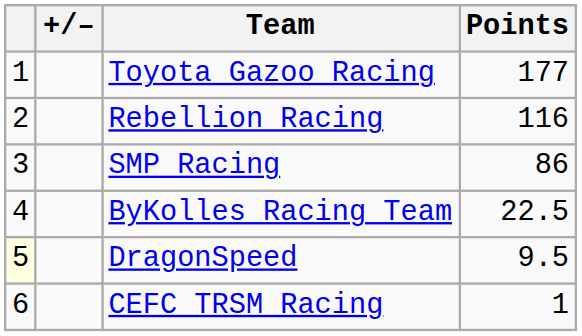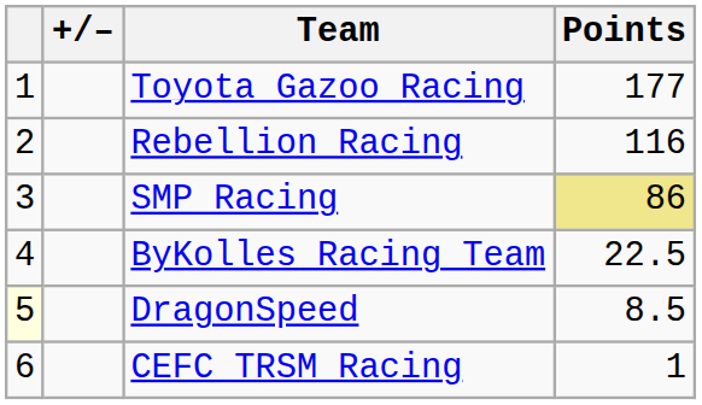 <table class="wikitable" style="font-size: 95%;">
 <tr>
 <th scope="col"></th>
 <th scope="col">+/–</th>
 <th scope="col">Team</th>
 <th scope="col">Points</th>
 </tr>
 <tr>
 <td align="center">1</td>
 <td align="left"></td>
 <td> <a href='#'>Toyota Gazoo Racing</a></td>
 <td align="right">177</td>
 </tr>
 <tr>
 <td align="center">2</td>
 <td align="left"></td>
 <td> <a href='#'>Rebellion Racing</a></td>
 <td align="right">116</td>
 </tr>
 <tr>
 <td align="center">3</td>
 <td align="left"></td>
 <td> <a href='#'>SMP Racing</a></td>
-<td align="right">86</td>
+<td align="right" style="background: khaki;">86</td>
 </tr>
 <tr>
 <td align="center">4</td>
 <td align="left"></td>
 <td> <a href='#'>ByKolles Racing Team</a></td>
 <td align="right">22.5</td>
 </tr>
 <tr>
 <td align="center" style="background: lightyellow;">5</td>
 <td align="left"></td>
 <td> <a href='#'>DragonSpeed</a></td>
-<td align="right">9.5</td>
+<td align="right">8.5</td>
 </tr>
 <tr>
 <td align="center">6</td>
 <td align="left"></td>
 <td> <a href='#'>CEFC TRSM Racing</a></td>
 <td align="right">1</td>
 </tr>
 </table>
